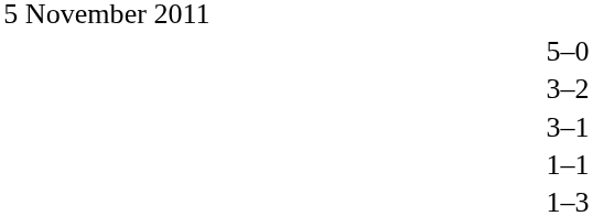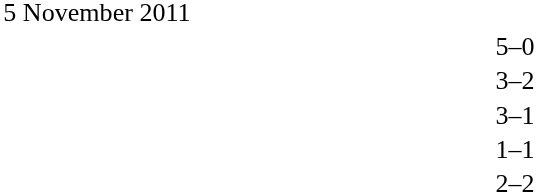 <table style="width:50%;" cellspacing="1">
 <tr>
 <th width=25%></th>
 <th width=10%></th>
 <th width=25%></th>
 </tr>
 <tr>
 <td>5 November 2011</td>
 </tr>
 <tr>
 <td align=right></td>
 <td align=center>5–0</td>
 <td></td>
 </tr>
 <tr>
 <td align=right></td>
 <td align=center>3–2</td>
 <td></td>
 </tr>
 <tr>
 <td align=right></td>
 <td align=center>3–1</td>
 <td></td>
 </tr>
 <tr>
 <td align=right></td>
 <td align=center>1–1</td>
 <td></td>
 </tr>
 <tr>
 <td align=right></td>
-<td align=center>1–3</td>
+<td align=center>2–2</td>
 <td></td>
 </tr>
 </table>
